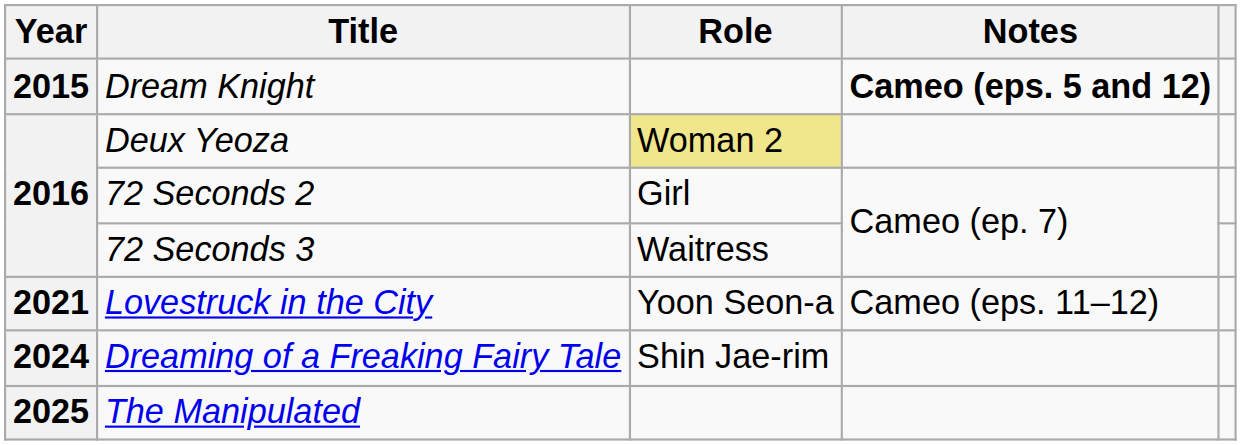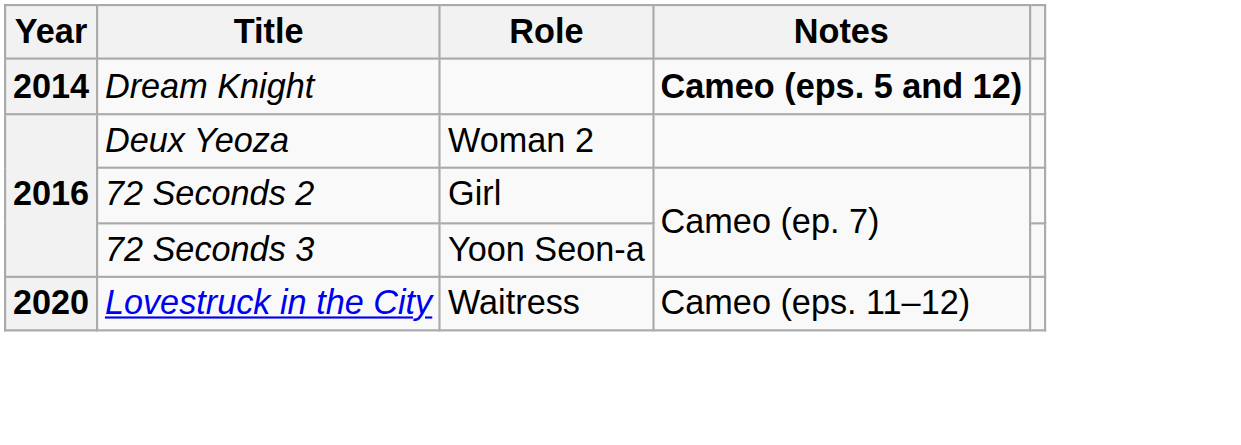 <table class="wikitable plainrowheaders sortable">
 <tr>
 <th scope="col">Year</th>
 <th scope="col">Title</th>
 <th scope="col">Role</th>
 <th scope="col">Notes</th>
 <th scope="col" class="unsortable"></th>
 </tr>
 <tr>
-<th scope="row">2015</th>
+<th scope="row">2014</th>
 <td><em>Dream Knight</em></td>
 <td></td>
 <td><strong>Cameo (eps. 5 and 12)</strong></td>
 <td style="text-align:center"></td>
 </tr>
 <tr>
 <th scope="row" rowspan="3">2016</th>
 <td><em>Deux Yeoza</em></td>
-<td style="background: khaki;">Woman 2</td>
+<td>Woman 2</td>
 <td></td>
 <td style="text-align:center"></td>
 </tr>
 <tr>
 <td><em>72 Seconds 2</em></td>
 <td>Girl</td>
 <td rowspan="2">Cameo (ep. 7)</td>
 <td style="text-align:center"></td>
 </tr>
 <tr>
 <td><em>72 Seconds 3</em></td>
-<td>Waitress</td>
+<td>Yoon Seon-a</td>
 <td style="text-align:center"></td>
 </tr>
 <tr>
-<th scope="row">2021</th>
+<th scope="row">2020</th>
 <td><em><a href='#'>Lovestruck in the City</a></em></td>
-<td>Yoon Seon-a</td>
+<td>Waitress</td>
 <td>Cameo (eps. 11–12)</td>
 <td style="text-align:center"></td>
 </tr>
-<tr>
-<th scope="row">2024</th>
-<td><em><a href='#'>Dreaming of a Freaking Fairy Tale</a></em></td>
-<td>Shin Jae-rim</td>
-<td></td>
-<td style="text-align:center"></td>
-</tr>
-<tr>
-<th scope="row">2025</th>
-<td><em><a href='#'>The Manipulated</a></em></td>
-<td></td>
-<td></td>
-<td style="text-align:center"></td>
-</tr>
 </table>
